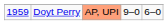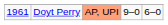 <table class="wikitable">
 <tr>
 </tr>
 <tr>
-<td><a href='#'>1959</a></td>
+<td><a href='#'>1961</a></td>
 <td><a href='#'>Doyt Perry</a></td>
 <td style="background: lightsalmon;">AP, UPI</td>
 <td>9–0</td>
 <td>6–0</td>
 </tr>
 </table>
